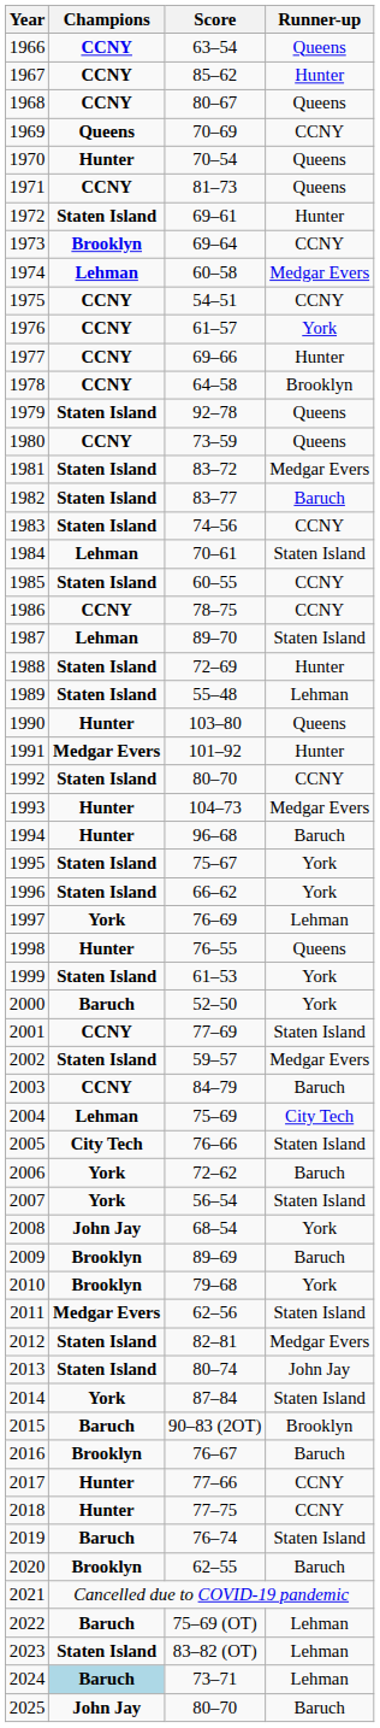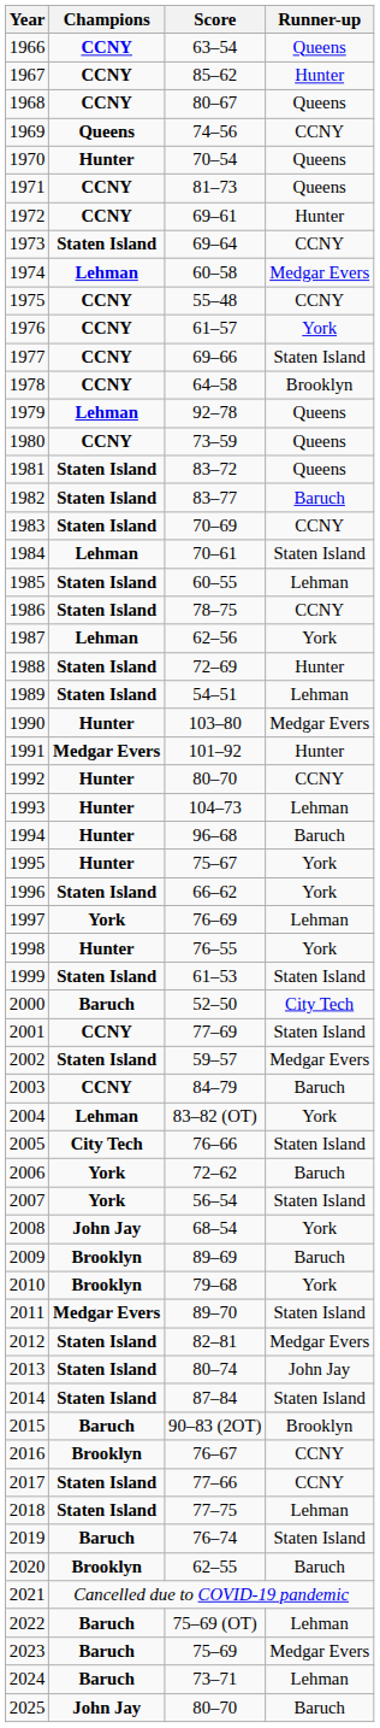 <table class="wikitable sortable">
 <tr>
 <th>Year</th>
 <th>Champions</th>
 <th>Score</th>
 <th>Runner-up</th>
 </tr>
 <tr align=center>
 <td>1966</td>
 <td><strong><a href='#'>CCNY</a></strong></td>
 <td>63–54</td>
 <td><a href='#'>Queens</a></td>
 </tr>
 <tr align=center>
 <td>1967</td>
 <td><strong>CCNY</strong></td>
 <td>85–62</td>
 <td><a href='#'>Hunter</a></td>
 </tr>
 <tr align=center>
 <td>1968</td>
 <td><strong>CCNY</strong></td>
 <td>80–67</td>
 <td>Queens</td>
 </tr>
 <tr align=center>
 <td>1969</td>
 <td><strong>Queens</strong></td>
-<td>70–69</td>
+<td>74–56</td>
 <td>CCNY</td>
 </tr>
 <tr align=center>
 <td>1970</td>
 <td><strong>Hunter</strong></td>
 <td>70–54</td>
 <td>Queens</td>
 </tr>
 <tr align=center>
 <td>1971</td>
 <td><strong>CCNY</strong></td>
 <td>81–73</td>
 <td>Queens</td>
 </tr>
 <tr align=center>
 <td>1972</td>
-<td><strong>Staten Island</strong></td>
+<td><strong>CCNY</strong></td>
 <td>69–61</td>
 <td>Hunter</td>
 </tr>
 <tr align=center>
 <td>1973</td>
-<td><strong><a href='#'>Brooklyn</a></strong></td>
+<td><strong>Staten Island</strong></td>
 <td>69–64</td>
 <td>CCNY</td>
 </tr>
 <tr align=center>
 <td>1974</td>
 <td><strong><a href='#'>Lehman</a></strong></td>
 <td>60–58</td>
 <td><a href='#'>Medgar Evers</a></td>
 </tr>
 <tr align=center>
 <td>1975</td>
 <td><strong>CCNY</strong></td>
-<td>54–51</td>
+<td>55–48</td>
 <td>CCNY</td>
 </tr>
 <tr align=center>
 <td>1976</td>
 <td><strong>CCNY</strong></td>
 <td>61–57</td>
 <td><a href='#'>York</a></td>
 </tr>
 <tr align=center>
 <td>1977</td>
 <td><strong>CCNY</strong></td>
 <td>69–66</td>
-<td>Hunter</td>
+<td>Staten Island</td>
 </tr>
 <tr align=center>
 <td>1978</td>
 <td><strong>CCNY</strong></td>
 <td>64–58</td>
 <td>Brooklyn</td>
 </tr>
 <tr align=center>
 <td>1979</td>
-<td><strong>Staten Island</strong></td>
+<td><strong><a href='#'>Lehman</a></strong></td>
 <td>92–78</td>
 <td>Queens</td>
 </tr>
 <tr align=center>
 <td>1980</td>
 <td><strong>CCNY</strong></td>
 <td>73–59</td>
 <td>Queens</td>
 </tr>
 <tr align=center>
 <td>1981</td>
 <td><strong>Staten Island</strong></td>
 <td>83–72</td>
-<td>Medgar Evers</td>
+<td>Queens</td>
 </tr>
 <tr align=center>
 <td>1982</td>
 <td><strong>Staten Island</strong></td>
 <td>83–77</td>
 <td><a href='#'>Baruch</a></td>
 </tr>
 <tr align=center>
 <td>1983</td>
 <td><strong>Staten Island</strong></td>
-<td>74–56</td>
+<td>70–69</td>
 <td>CCNY</td>
 </tr>
 <tr align=center>
 <td>1984</td>
 <td><strong>Lehman</strong></td>
 <td>70–61</td>
 <td>Staten Island</td>
 </tr>
 <tr align=center>
 <td>1985</td>
 <td><strong>Staten Island</strong></td>
 <td>60–55</td>
-<td>CCNY</td>
+<td>Lehman</td>
 </tr>
 <tr align=center>
 <td>1986</td>
-<td><strong>CCNY</strong></td>
+<td><strong>Staten Island</strong></td>
 <td>78–75</td>
 <td>CCNY</td>
 </tr>
 <tr align=center>
 <td>1987</td>
 <td><strong>Lehman</strong></td>
-<td>89–70</td>
-<td>Staten Island</td>
+<td>62–56</td>
+<td>York</td>
 </tr>
 <tr align=center>
 <td>1988</td>
 <td><strong>Staten Island</strong></td>
 <td>72–69</td>
 <td>Hunter</td>
 </tr>
 <tr align=center>
 <td>1989</td>
 <td><strong>Staten Island</strong></td>
-<td>55–48</td>
+<td>54–51</td>
 <td>Lehman</td>
 </tr>
 <tr align=center>
 <td>1990</td>
 <td><strong>Hunter</strong></td>
 <td>103–80</td>
-<td>Queens</td>
+<td>Medgar Evers</td>
 </tr>
 <tr align=center>
 <td>1991</td>
 <td><strong>Medgar Evers</strong></td>
 <td>101–92</td>
 <td>Hunter</td>
 </tr>
 <tr align=center>
 <td>1992</td>
-<td><strong>Staten Island</strong></td>
+<td><strong>Hunter</strong></td>
 <td>80–70</td>
 <td>CCNY</td>
 </tr>
 <tr align=center>
 <td>1993</td>
 <td><strong>Hunter</strong></td>
 <td>104–73</td>
-<td>Medgar Evers</td>
+<td>Lehman</td>
 </tr>
 <tr align=center>
 <td>1994</td>
 <td><strong>Hunter</strong></td>
 <td>96–68</td>
 <td>Baruch</td>
 </tr>
 <tr align=center>
 <td>1995</td>
-<td><strong>Staten Island</strong></td>
+<td><strong>Hunter</strong></td>
 <td>75–67</td>
 <td>York</td>
 </tr>
 <tr align=center>
 <td>1996</td>
 <td><strong>Staten Island</strong></td>
 <td>66–62</td>
 <td>York</td>
 </tr>
 <tr align=center>
 <td>1997</td>
 <td><strong>York</strong></td>
 <td>76–69</td>
 <td>Lehman</td>
 </tr>
 <tr align=center>
 <td>1998</td>
 <td><strong>Hunter</strong></td>
 <td>76–55</td>
-<td>Queens</td>
+<td>York</td>
 </tr>
 <tr align=center>
 <td>1999</td>
 <td><strong>Staten Island</strong></td>
 <td>61–53</td>
-<td>York</td>
+<td>Staten Island</td>
 </tr>
 <tr align=center>
 <td>2000</td>
 <td><strong>Baruch</strong></td>
 <td>52–50</td>
-<td>York</td>
+<td><a href='#'>City Tech</a></td>
 </tr>
 <tr align=center>
 <td>2001</td>
 <td><strong>CCNY</strong></td>
 <td>77–69</td>
 <td>Staten Island</td>
 </tr>
 <tr align=center>
 <td>2002</td>
 <td><strong>Staten Island</strong></td>
 <td>59–57</td>
 <td>Medgar Evers</td>
 </tr>
 <tr align=center>
 <td>2003</td>
 <td><strong>CCNY</strong></td>
 <td>84–79</td>
 <td>Baruch</td>
 </tr>
 <tr align=center>
 <td>2004</td>
 <td><strong>Lehman</strong></td>
-<td>75–69</td>
-<td><a href='#'>City Tech</a></td>
+<td>83–82 (OT)</td>
+<td>York</td>
 </tr>
 <tr align=center>
 <td>2005</td>
 <td><strong>City Tech</strong></td>
 <td>76–66</td>
 <td>Staten Island</td>
 </tr>
 <tr align=center>
 <td>2006</td>
 <td><strong>York</strong></td>
 <td>72–62</td>
 <td>Baruch</td>
 </tr>
 <tr align=center>
 <td>2007</td>
 <td><strong>York</strong></td>
 <td>56–54</td>
 <td>Staten Island</td>
 </tr>
 <tr align=center>
 <td>2008</td>
 <td><strong>John Jay</strong></td>
 <td>68–54</td>
 <td>York</td>
 </tr>
 <tr align=center>
 <td>2009</td>
 <td><strong>Brooklyn</strong></td>
 <td>89–69</td>
 <td>Baruch</td>
 </tr>
 <tr align=center>
 <td>2010</td>
 <td><strong>Brooklyn</strong></td>
 <td>79–68</td>
 <td>York</td>
 </tr>
 <tr align=center>
 <td>2011</td>
 <td><strong>Medgar Evers</strong></td>
-<td>62–56</td>
+<td>89–70</td>
 <td>Staten Island</td>
 </tr>
 <tr align=center>
 <td>2012</td>
 <td><strong>Staten Island</strong></td>
 <td>82–81</td>
 <td>Medgar Evers</td>
 </tr>
 <tr align=center>
 <td>2013</td>
 <td><strong>Staten Island</strong></td>
 <td>80–74</td>
 <td>John Jay</td>
 </tr>
 <tr align=center>
 <td>2014</td>
-<td><strong>York</strong></td>
+<td><strong>Staten Island</strong></td>
 <td>87–84</td>
 <td>Staten Island</td>
 </tr>
 <tr align=center>
 <td>2015</td>
 <td><strong>Baruch</strong></td>
 <td>90–83 (2OT)</td>
 <td>Brooklyn</td>
 </tr>
 <tr align=center>
 <td>2016</td>
 <td><strong>Brooklyn</strong></td>
 <td>76–67</td>
-<td>Baruch</td>
+<td>CCNY</td>
 </tr>
 <tr align=center>
 <td>2017</td>
-<td><strong>Hunter</strong></td>
+<td><strong>Staten Island</strong></td>
 <td>77–66</td>
 <td>CCNY</td>
 </tr>
 <tr align=center>
 <td>2018</td>
-<td><strong>Hunter</strong></td>
+<td><strong>Staten Island</strong></td>
 <td>77–75</td>
-<td>CCNY</td>
+<td>Lehman</td>
 </tr>
 <tr align=center>
 <td>2019</td>
 <td><strong>Baruch</strong></td>
 <td>76–74</td>
 <td>Staten Island</td>
 </tr>
 <tr align=center>
 <td>2020</td>
 <td><strong>Brooklyn</strong></td>
 <td>62–55</td>
 <td>Baruch</td>
 </tr>
 <tr align=center>
 <td>2021</td>
 <td colspan=3><em>Cancelled due to <a href='#'>COVID-19 pandemic</a></em></td>
 </tr>
 <tr align=center>
 <td>2022</td>
 <td><strong>Baruch</strong></td>
 <td>75–69 (OT)</td>
 <td>Lehman</td>
 </tr>
 <tr align=center>
 <td>2023</td>
-<td><strong>Staten Island</strong></td>
-<td>83–82 (OT)</td>
-<td>Lehman</td>
+<td><strong>Baruch</strong></td>
+<td>75–69</td>
+<td>Medgar Evers</td>
 </tr>
 <tr align=center>
 <td>2024</td>
-<td style="background: lightblue;"><strong>Baruch</strong></td>
+<td><strong>Baruch</strong></td>
 <td>73–71</td>
 <td>Lehman</td>
 </tr>
 <tr align=center>
 <td>2025</td>
 <td><strong>John Jay</strong></td>
 <td>80–70</td>
 <td>Baruch</td>
 </tr>
 </table>
